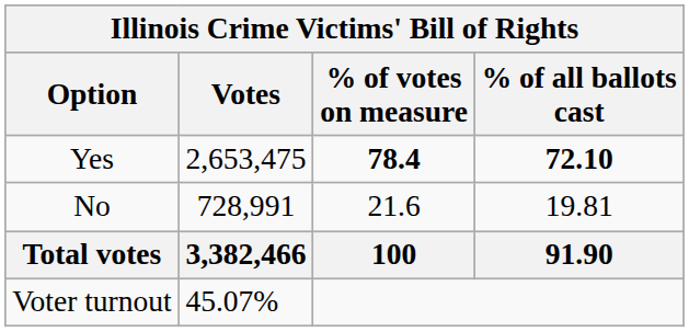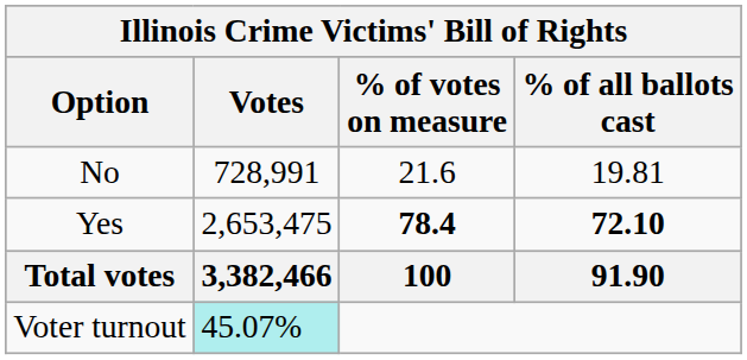 <table class="wikitable">
 <tr>
 <th colspan=4 text align=center>Illinois Crime Victims' Bill of Rights</th>
 </tr>
 <tr>
 <th>Option</th>
 <th>Votes</th>
 <th>% of votes<br>on measure</th>
 <th>% of all ballots<br>cast</th>
 </tr>
 <tr>
+<td text align=center>No</td>
+<td text align=center>728,991</td>
+<td text align=center>21.6</td>
+<td text align=center>19.81</td>
+</tr>
+<tr>
 <td text align=center>Yes</td>
 <td text align=center>2,653,475</td>
 <td text align=center><strong>78.4</strong></td>
 <td text align=center><strong>72.10</strong></td>
-</tr>
-<tr>
-<td text align=center>No</td>
-<td text align=center>728,991</td>
-<td text align=center>21.6</td>
-<td text align=center>19.81</td>
 </tr>
 <tr>
 <th text align=center>Total votes</th>
 <th text align=center><strong>3,382,466</strong></th>
 <th text align=center><strong>100</strong></th>
 <th text align=center><strong>91.90</strong></th>
 </tr>
 <tr>
 <td>Voter turnout</td>
-<td>45.07%</td>
+<td style="background: paleturquoise;">45.07%</td>
 </tr>
 </table>
